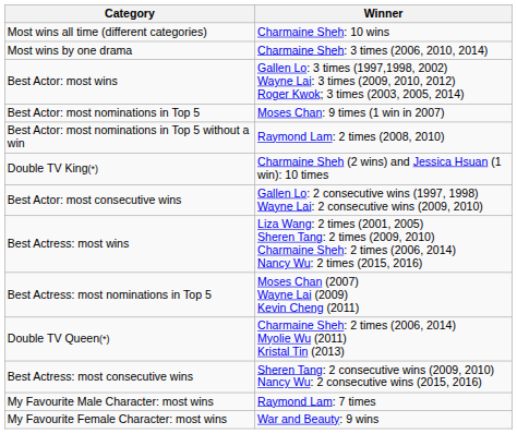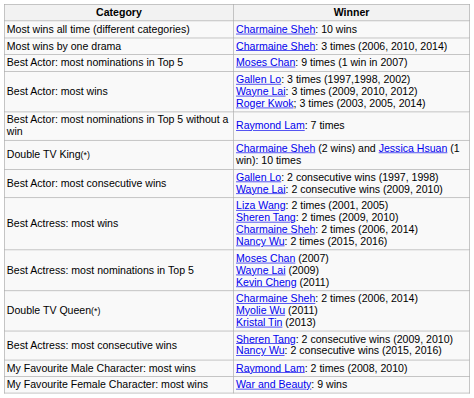 <table class="wikitable">
 <tr>
 <th width=340>Category</th>
 <th width=350>Winner</th>
 </tr>
 <tr>
 <td>Most wins all time (different categories)</td>
 <td><a href='#'>Charmaine Sheh</a>: 10 wins</td>
 </tr>
 <tr>
 <td>Most wins by one drama</td>
 <td><a href='#'>Charmaine Sheh</a>: 3 times (2006, 2010, 2014)</td>
 </tr>
 <tr>
+<td>Best Actor: most nominations in Top 5</td>
+<td><a href='#'>Moses Chan</a>: 9 times (1 win in 2007)</td>
+</tr>
+<tr>
 <td>Best Actor: most wins</td>
 <td><a href='#'>Gallen Lo</a>: 3 times (1997,1998, 2002)<br><a href='#'>Wayne Lai</a>: 3 times (2009, 2010, 2012)<br><a href='#'>Roger Kwok</a>; 3 times (2003, 2005, 2014)</td>
 </tr>
 <tr>
-<td>Best Actor: most nominations in Top 5</td>
-<td><a href='#'>Moses Chan</a>: 9 times (1 win in 2007)</td>
-</tr>
-<tr>
 <td>Best Actor: most nominations in Top 5 without a win</td>
-<td><a href='#'>Raymond Lam</a>: 2 times (2008, 2010)</td>
+<td><a href='#'>Raymond Lam</a>: 7 times</td>
 </tr>
 <tr>
 <td>Double TV King<small>(*)</small></td>
 <td><a href='#'>Charmaine Sheh</a> (2 wins) and <a href='#'>Jessica Hsuan</a> (1 win): 10 times</td>
 </tr>
 <tr>
 <td>Best Actor: most consecutive wins</td>
 <td><a href='#'>Gallen Lo</a>: 2 consecutive wins (1997, 1998)<br><a href='#'>Wayne Lai</a>: 2 consecutive wins (2009, 2010)</td>
 </tr>
 <tr>
 <td>Best Actress: most wins</td>
 <td><a href='#'>Liza Wang</a>: 2 times (2001, 2005)<br><a href='#'>Sheren Tang</a>: 2 times (2009, 2010)<br><a href='#'>Charmaine Sheh</a>: 2 times (2006, 2014)<br><a href='#'>Nancy Wu</a>: 2 times (2015, 2016)</td>
 </tr>
 <tr>
 <td>Best Actress: most nominations in Top 5</td>
 <td><a href='#'>Moses Chan</a> (2007)<br><a href='#'>Wayne Lai</a> (2009)<br><a href='#'>Kevin Cheng</a> (2011)</td>
 </tr>
 <tr>
 <td>Double TV Queen<small>(*)</small></td>
 <td><a href='#'>Charmaine Sheh</a>: 2 times (2006, 2014)<br><a href='#'>Myolie Wu</a> (2011)<br><a href='#'>Kristal Tin</a> (2013)</td>
 </tr>
 <tr>
 <td>Best Actress: most consecutive wins</td>
 <td><a href='#'>Sheren Tang</a>: 2 consecutive wins (2009, 2010)<br><a href='#'>Nancy Wu</a>: 2 consecutive wins (2015, 2016)</td>
 </tr>
 <tr>
 <td>My Favourite Male Character: most wins</td>
-<td><a href='#'>Raymond Lam</a>: 7 times</td>
+<td><a href='#'>Raymond Lam</a>: 2 times (2008, 2010)</td>
 </tr>
 <tr>
 <td>My Favourite Female Character: most wins</td>
 <td><a href='#'>War and Beauty</a>: 9 wins</td>
 </tr>
 </table>
